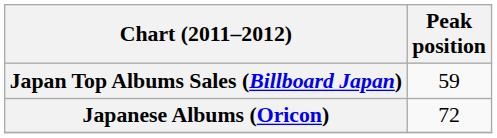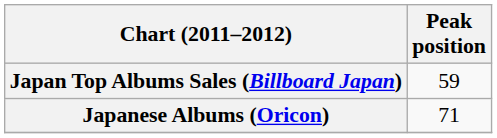 <table class="wikitable sortable plainrowheaders">
 <tr>
 <th scope="col">Chart (2011–2012)</th>
 <th scope="col">Peak<br>position</th>
 </tr>
 <tr>
 <th scope="row">Japan Top Albums Sales (<em><a href='#'>Billboard Japan</a></em>)</th>
 <td align="center">59</td>
 </tr>
 <tr>
 <th scope="row">Japanese Albums (<a href='#'>Oricon</a>)</th>
-<td align="center">72</td>
+<td align="center">71</td>
 </tr>
 <tr>
 </tr>
 </table>
